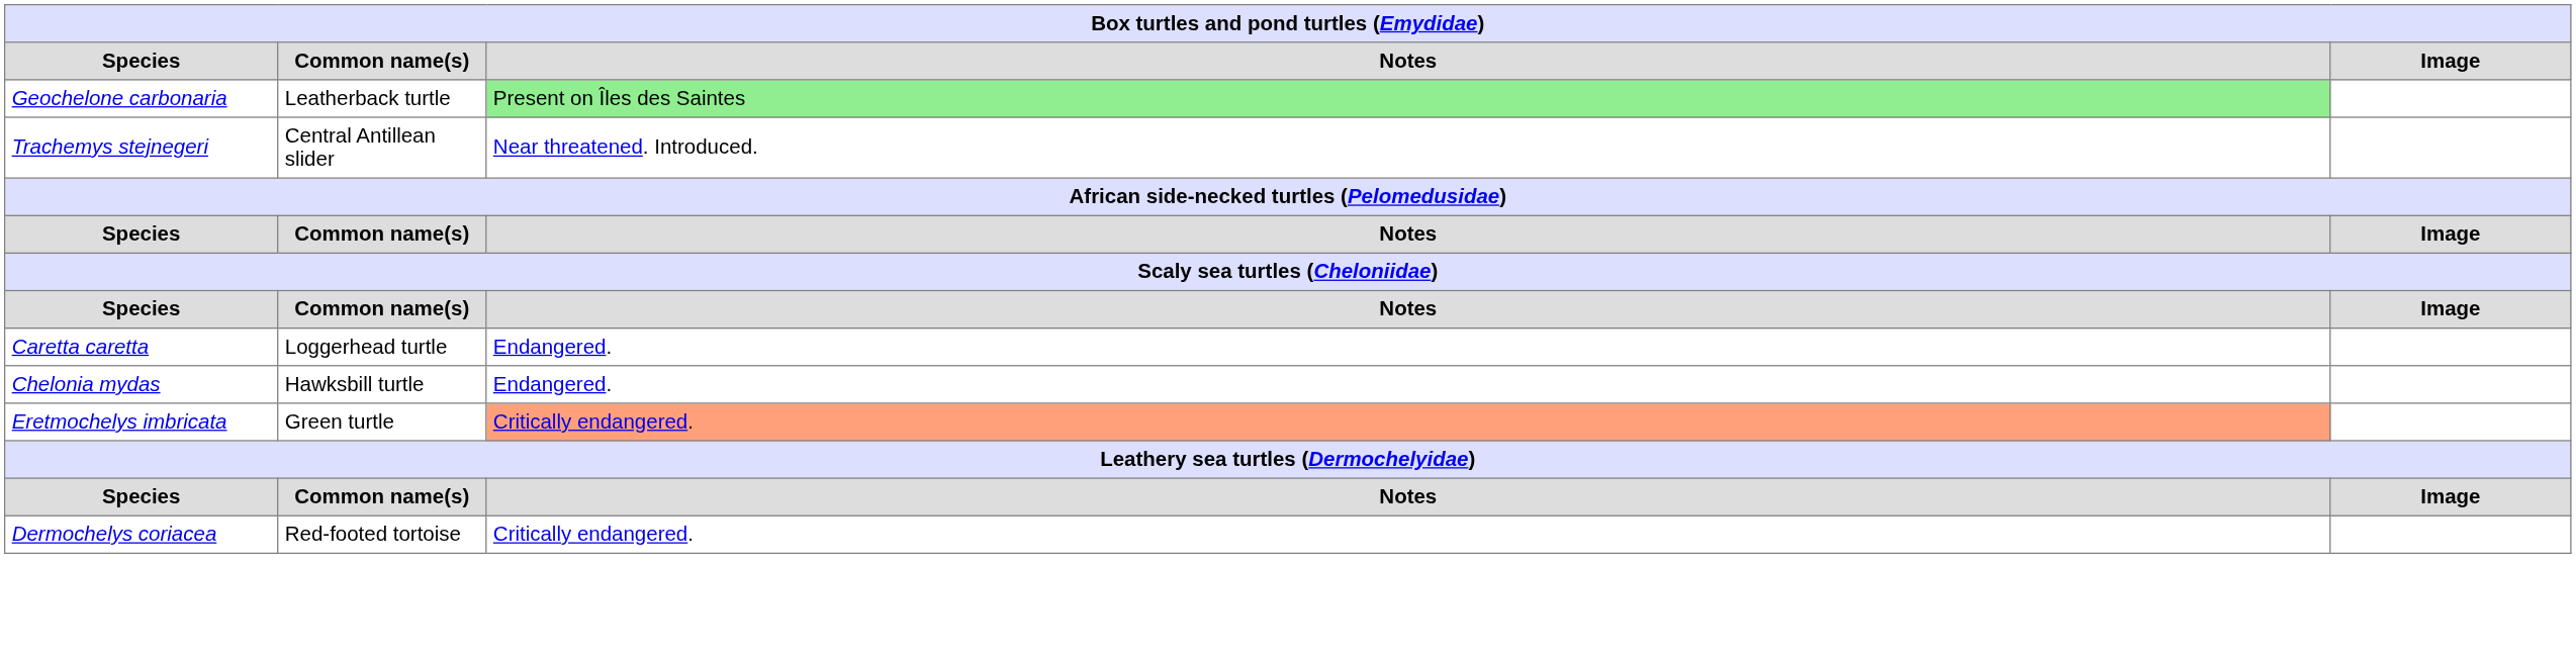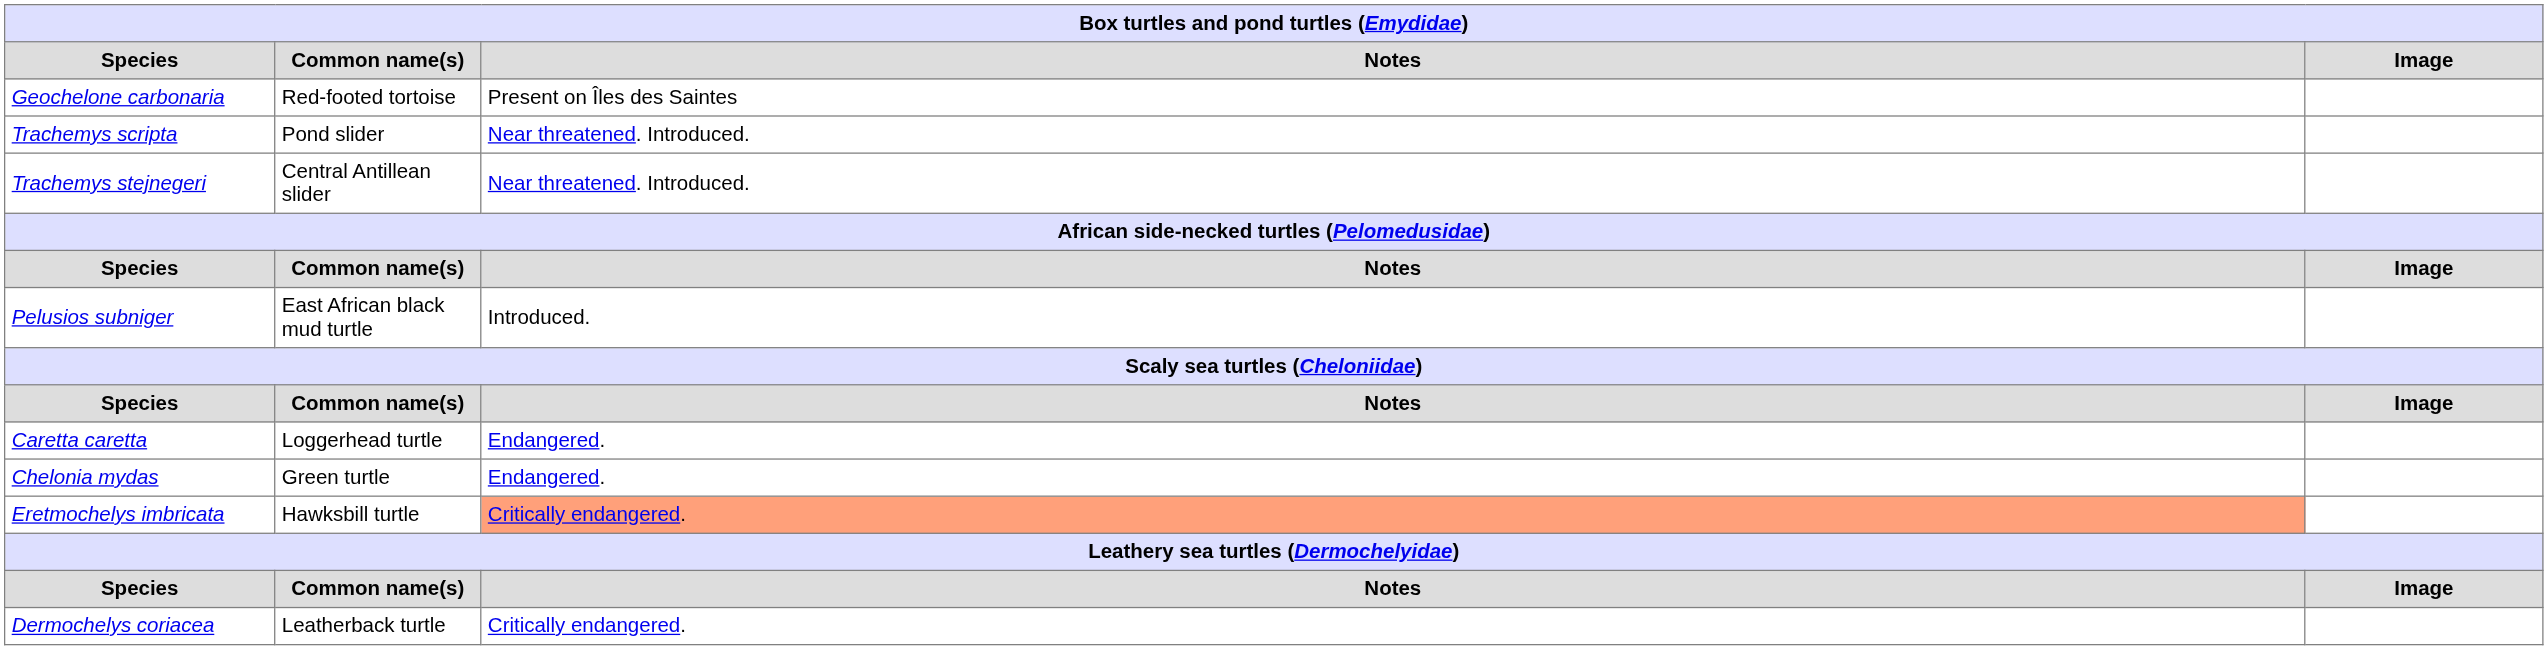 <table border=1 style="border-collapse:collapse;" cellpadding=5 width=100%>
 <tr>
 <th colspan=4 bgcolor=#DDDFFF>Box turtles and pond turtles (<em><a href='#'>Emydidae</a></em>)</th>
 </tr>
 <tr bgcolor=#DDDDDD align=center>
 <th width=200px>Species</th>
 <th width=150px>Common name(s)</th>
 <th>Notes</th>
 <th width=175px>Image</th>
 </tr>
 <tr>
 <td><em><a href='#'>Geochelone carbonaria</a></em></td>
-<td>Leatherback turtle</td>
-<td style="background: lightgreen;">Present on Îles des Saintes</td>
+<td>Red-footed tortoise</td>
+<td>Present on Îles des Saintes</td>
+<td></td>
+</tr>
+<tr>
+<td><em><a href='#'>Trachemys scripta</a></em></td>
+<td>Pond slider</td>
+<td><a href='#'>Near threatened</a>.  Introduced.</td>
 <td></td>
 </tr>
 <tr>
 <td><em><a href='#'>Trachemys stejnegeri</a></em></td>
 <td>Central Antillean slider</td>
 <td><a href='#'>Near threatened</a>.  Introduced.</td>
 <td></td>
 </tr>
 <tr>
 <th colspan=4 bgcolor=#DDDFFF>African side-necked turtles (<em><a href='#'>Pelomedusidae</a></em>)</th>
 </tr>
 <tr bgcolor=#DDDDDD align=center>
 <th width=200px>Species</th>
 <th width=150px>Common name(s)</th>
 <th>Notes</th>
 <th width=175px>Image</th>
 </tr>
 <tr>
+<td><em><a href='#'>Pelusios subniger</a></em></td>
+<td>East African black mud turtle</td>
+<td>Introduced.</td>
+<td></td>
+</tr>
+<tr>
 <th colspan=4 bgcolor=#DDDFFF>Scaly sea turtles (<em><a href='#'>Cheloniidae</a></em>)</th>
 </tr>
 <tr bgcolor=#DDDDDD align=center>
 <th width=200px>Species</th>
 <th width=150px>Common name(s)</th>
 <th>Notes</th>
 <th width=175px>Image</th>
 </tr>
 <tr>
 <td><em><a href='#'>Caretta caretta</a></em></td>
 <td>Loggerhead turtle</td>
 <td><a href='#'>Endangered</a>.</td>
 <td></td>
 </tr>
 <tr>
 <td><em><a href='#'>Chelonia mydas</a></em></td>
-<td>Hawksbill turtle</td>
+<td>Green turtle</td>
 <td><a href='#'>Endangered</a>.</td>
 <td></td>
 </tr>
 <tr>
 <td><em><a href='#'>Eretmochelys imbricata</a></em></td>
-<td>Green turtle</td>
+<td>Hawksbill turtle</td>
 <td style="background: lightsalmon;"><a href='#'>Critically endangered</a>.</td>
 <td></td>
 </tr>
 <tr>
 <th colspan=4 bgcolor=#DDDFFF>Leathery sea turtles (<em><a href='#'>Dermochelyidae</a></em>)</th>
 </tr>
 <tr bgcolor=#DDDDDD align=center>
 <th width=200px>Species</th>
 <th width=150px>Common name(s)</th>
 <th>Notes</th>
 <th width=175px>Image</th>
 </tr>
 <tr>
 <td><em><a href='#'>Dermochelys coriacea</a></em></td>
-<td>Red-footed tortoise</td>
+<td>Leatherback turtle</td>
 <td><a href='#'>Critically endangered</a>.</td>
 <td></td>
 </tr>
 </table>
